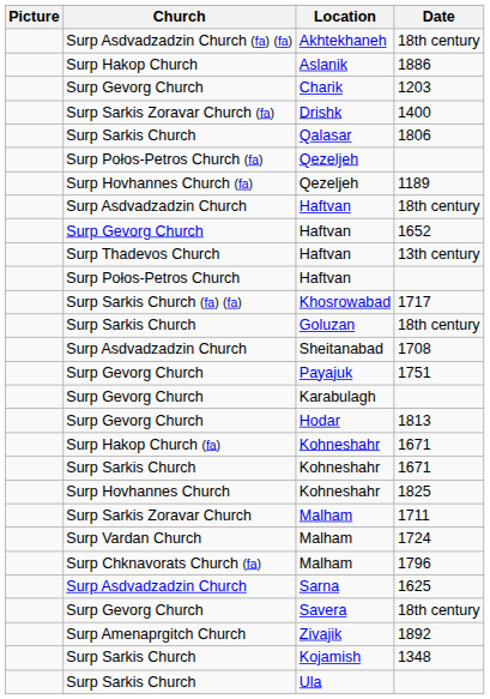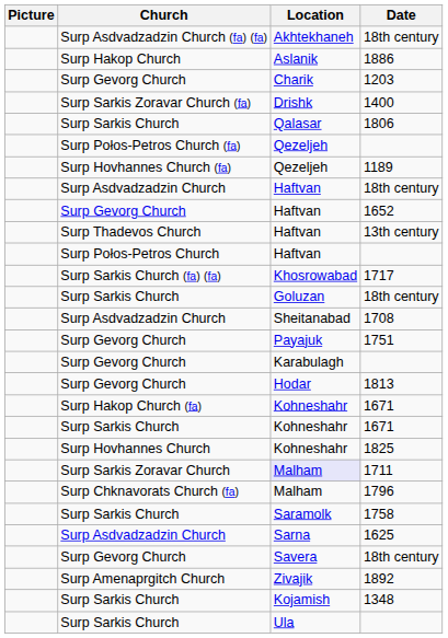 <table class="wikitable sortable">
 <tr>
 <th>Picture</th>
 <th>Church</th>
 <th>Location</th>
 <th>Date</th>
 </tr>
 <tr>
 <td></td>
 <td>Surp Asdvadzadzin Church <small>(<a href='#'>fa</a>)</small> <small>(<a href='#'>fa</a>)</small></td>
 <td><a href='#'>Akhtekhaneh</a></td>
 <td>18th century</td>
 </tr>
 <tr>
 <td></td>
 <td>Surp Hakop Church</td>
 <td><a href='#'>Aslanik</a></td>
 <td>1886</td>
 </tr>
 <tr>
 <td></td>
 <td>Surp Gevorg Church</td>
 <td><a href='#'>Charik</a></td>
 <td>1203</td>
 </tr>
 <tr>
 <td></td>
 <td>Surp Sarkis Zoravar Church <small>(<a href='#'>fa</a>)</small></td>
 <td><a href='#'>Drishk</a></td>
 <td>1400</td>
 </tr>
 <tr>
 <td></td>
 <td>Surp Sarkis Church</td>
 <td><a href='#'>Qalasar</a></td>
 <td>1806</td>
 </tr>
 <tr>
 <td></td>
 <td>Surp Połos-Petros Church <small>(<a href='#'>fa</a>)</small></td>
 <td><a href='#'>Qezeljeh</a></td>
 <td></td>
 </tr>
 <tr>
 <td></td>
 <td>Surp Hovhannes Church <small>(<a href='#'>fa</a>)</small></td>
 <td>Qezeljeh</td>
 <td>1189</td>
 </tr>
 <tr>
 <td></td>
 <td>Surp Asdvadzadzin Church</td>
 <td><a href='#'>Haftvan</a></td>
 <td>18th century</td>
 </tr>
 <tr>
 <td></td>
 <td><a href='#'>Surp Gevorg Church</a></td>
 <td>Haftvan</td>
 <td>1652</td>
 </tr>
 <tr>
 <td></td>
 <td>Surp Thadevos Church</td>
 <td>Haftvan</td>
 <td>13th century</td>
 </tr>
 <tr>
 <td></td>
 <td>Surp Połos-Petros Church</td>
 <td>Haftvan</td>
 <td></td>
 </tr>
 <tr>
 <td></td>
 <td>Surp Sarkis Church <small>(<a href='#'>fa</a>)</small> <small>(<a href='#'>fa</a>)</small></td>
 <td><a href='#'>Khosrowabad</a></td>
 <td>1717</td>
 </tr>
 <tr>
 <td></td>
 <td>Surp Sarkis Church</td>
 <td><a href='#'>Goluzan</a></td>
 <td>18th century</td>
 </tr>
 <tr>
 <td></td>
 <td>Surp Asdvadzadzin Church</td>
 <td>Sheitanabad</td>
 <td>1708</td>
 </tr>
 <tr>
 <td></td>
 <td>Surp Gevorg Church</td>
 <td><a href='#'>Payajuk</a></td>
 <td>1751</td>
 </tr>
 <tr>
 <td></td>
 <td>Surp Gevorg Church</td>
 <td>Karabulagh</td>
 <td></td>
 </tr>
 <tr>
 <td></td>
 <td>Surp Gevorg Church</td>
 <td><a href='#'>Hodar</a></td>
 <td>1813</td>
 </tr>
 <tr>
 <td></td>
 <td>Surp Hakop Church <small>(<a href='#'>fa</a>)</small></td>
 <td><a href='#'>Kohneshahr</a></td>
 <td>1671</td>
 </tr>
 <tr>
 <td></td>
 <td>Surp Sarkis Church</td>
 <td>Kohneshahr</td>
 <td>1671</td>
 </tr>
 <tr>
 <td></td>
 <td>Surp Hovhannes Church</td>
 <td>Kohneshahr</td>
 <td>1825</td>
 </tr>
 <tr>
 <td></td>
 <td>Surp Sarkis Zoravar Church</td>
-<td><a href='#'>Malham</a></td>
+<td style="background: lavender;"><a href='#'>Malham</a></td>
 <td>1711</td>
-</tr>
-<tr>
-<td></td>
-<td>Surp Vardan Church</td>
-<td>Malham</td>
-<td>1724</td>
 </tr>
 <tr>
 <td></td>
 <td>Surp Chknavorats Church <small>(<a href='#'>fa</a>)</small></td>
 <td>Malham</td>
 <td>1796</td>
+</tr>
+<tr>
+<td></td>
+<td>Surp Sarkis Church</td>
+<td><a href='#'>Saramolk</a></td>
+<td>1758</td>
 </tr>
 <tr>
 <td></td>
 <td><a href='#'>Surp Asdvadzadzin Church</a></td>
 <td><a href='#'>Sarna</a></td>
 <td>1625</td>
 </tr>
 <tr>
 <td></td>
 <td>Surp Gevorg Church</td>
 <td><a href='#'>Savera</a></td>
 <td>18th century</td>
 </tr>
 <tr>
 <td></td>
 <td>Surp Amenaprgitch Church</td>
 <td><a href='#'>Zivajik</a></td>
 <td>1892</td>
 </tr>
 <tr>
 <td></td>
 <td>Surp Sarkis Church</td>
 <td><a href='#'>Kojamish</a></td>
 <td>1348</td>
 </tr>
 <tr>
 <td></td>
 <td>Surp Sarkis Church</td>
 <td><a href='#'>Ula</a></td>
 <td></td>
 </tr>
 </table>
